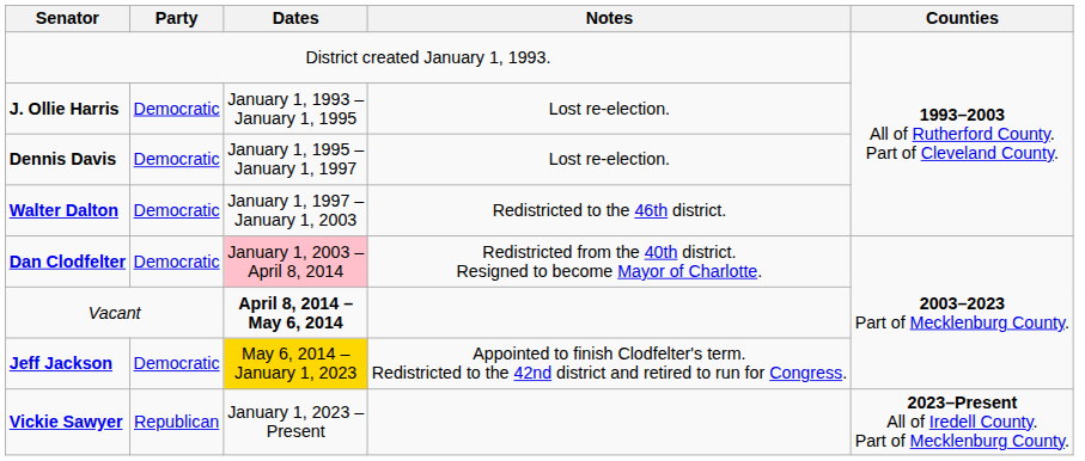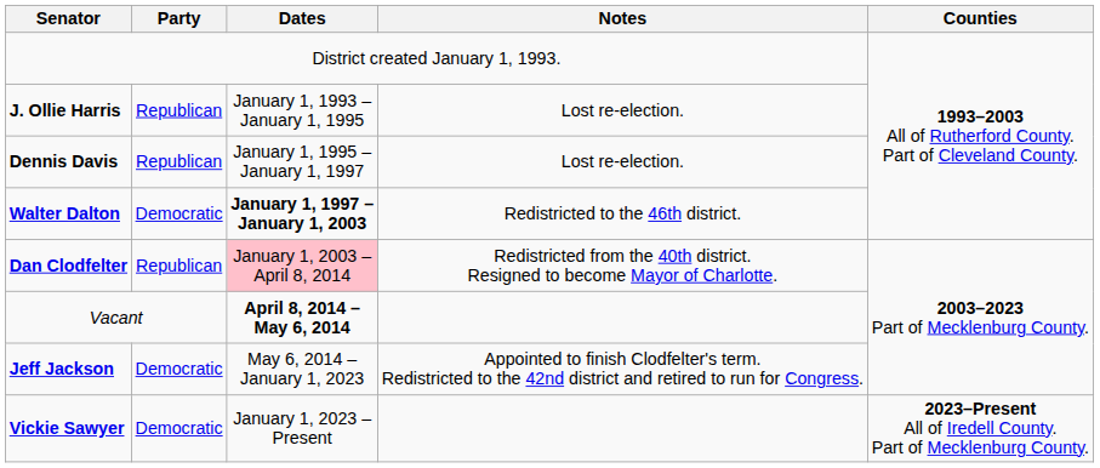 <table class=wikitable style="text-align:center">
 <tr>
 <th>Senator</th>
 <th>Party</th>
 <th>Dates</th>
 <th>Notes</th>
 <th>Counties</th>
 </tr>
 <tr style="height:3em">
 <td colspan=4>District created January 1, 1993.</td>
 <td rowspan=4><strong>1993–2003</strong><br> All of <a href='#'>Rutherford County</a>. <br> Part of <a href='#'>Cleveland County</a>.</td>
 </tr>
 <tr style="height:3em">
 <td align=left><strong>J. Ollie Harris</strong></td>
-<td><a href='#'>Democratic</a></td>
+<td><a href='#'>Republican</a></td>
 <td nowrap>January 1, 1993 – <br> January 1, 1995</td>
 <td>Lost re-election.</td>
 </tr>
 <tr style="height:3em">
 <td align=left><strong>Dennis Davis</strong></td>
-<td><a href='#'>Democratic</a></td>
+<td><a href='#'>Republican</a></td>
 <td nowrap>January 1, 1995 – <br> January 1, 1997</td>
 <td>Lost re-election.</td>
 </tr>
 <tr style="height:3em">
 <td align=left><strong><a href='#'>Walter Dalton</a></strong></td>
 <td><a href='#'>Democratic</a></td>
-<td nowrap>January 1, 1997 – <br> January 1, 2003</td>
+<td nowrap><strong>January 1, 1997 – <br> January 1, 2003</strong></td>
 <td>Redistricted to the <a href='#'>46th</a> district.</td>
 </tr>
 <tr style="height:3em">
 <td align=left><strong><a href='#'>Dan Clodfelter</a></strong></td>
-<td><a href='#'>Democratic</a></td>
+<td><a href='#'>Republican</a></td>
 <td nowrap style="background: pink;">January 1, 2003 – <br> April 8, 2014</td>
 <td>Redistricted from the <a href='#'>40th</a> district. <br> Resigned to become <a href='#'>Mayor of Charlotte</a>.</td>
 <td rowspan=3><strong>2003–2023</strong><br> Part of <a href='#'>Mecklenburg County</a>.</td>
 </tr>
 <tr style="height:3em">
 <td colspan=2><em>Vacant</em></td>
 <td nowrap><strong>April 8, 2014 – <br> May 6, 2014</strong></td>
 <td></td>
 </tr>
 <tr style="height:3em">
 <td align=left><strong><a href='#'>Jeff Jackson</a></strong></td>
 <td><a href='#'>Democratic</a></td>
-<td nowrap style="background: gold;">May 6, 2014 – <br> January 1, 2023</td>
+<td nowrap>May 6, 2014 – <br> January 1, 2023</td>
 <td>Appointed to finish Clodfelter's term. <br> Redistricted to the <a href='#'>42nd</a> district and retired to run for <a href='#'>Congress</a>.</td>
 </tr>
 <tr style="height:3em">
 <td align=left><strong><a href='#'>Vickie Sawyer</a></strong></td>
-<td><a href='#'>Republican</a></td>
+<td><a href='#'>Democratic</a></td>
 <td nowrap>January 1, 2023 – <br> Present</td>
 <td></td>
 <td><strong>2023–Present</strong><br> All of <a href='#'>Iredell County</a>. <br> Part of <a href='#'>Mecklenburg County</a>.</td>
 </tr>
 </table>
